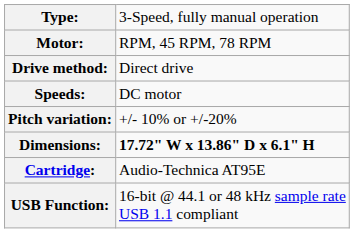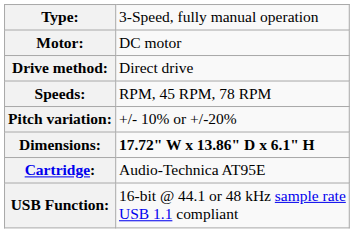 <table class="wikitable" style="font-size:95%">
 <tr>
 <th>Type:</th>
 <td>3-Speed, fully manual operation</td>
 </tr>
 <tr>
 <th>Motor:</th>
-<td> RPM, 45 RPM, 78 RPM</td>
+<td>DC motor</td>
 </tr>
 <tr>
 <th>Drive method:</th>
 <td>Direct drive</td>
 </tr>
 <tr>
 <th>Speeds:</th>
-<td>DC motor</td>
+<td> RPM, 45 RPM, 78 RPM</td>
 </tr>
 <tr>
 <th>Pitch variation:</th>
 <td>+/- 10% or +/-20%</td>
 </tr>
 <tr>
 <th>Dimensions:</th>
 <td><strong>17.72" W x 13.86" D x 6.1" H</strong></td>
 </tr>
 <tr>
 <th><a href='#'>Cartridge</a>:</th>
 <td>Audio-Technica AT95E</td>
 </tr>
 <tr>
 <th>USB Function:</th>
 <td>16-bit @ 44.1 or 48 kHz <a href='#'>sample rate</a><br><a href='#'>USB 1.1</a> compliant</td>
 </tr>
 </table>
